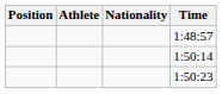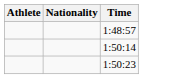 <table class="wikitable sortable">
 <tr>
-<th scope="col">Position</th>
 <th scope="col">Athlete</th>
 <th scope="col">Nationality</th>
 <th scope="col">Time</th>
 </tr>
 <tr>
-<td style="text-align:center"></td>
 <td></td>
 <td></td>
 <td>1:48:57</td>
 </tr>
 <tr>
-<td style="text-align:center"></td>
 <td></td>
 <td></td>
 <td>1:50:14</td>
 </tr>
 <tr>
-<td style="text-align:center"></td>
 <td></td>
 <td></td>
 <td>1:50:23</td>
 </tr>
 </table>
